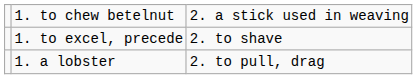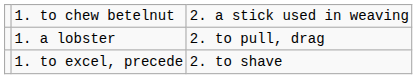 <table class="wikitable">
 <tr>
 <td></td>
 <td>1. to chew betelnut</td>
 <td>2. a stick used in weaving</td>
 </tr>
 <tr>
 <td></td>
+<td>1. a lobster</td>
+<td>2. to pull, drag</td>
+</tr>
+<tr>
+<td></td>
 <td>1. to excel, precede</td>
 <td>2. to shave</td>
 </tr>
-<tr>
-<td></td>
-<td>1. a lobster</td>
-<td>2. to pull, drag</td>
-</tr>
 </table>
